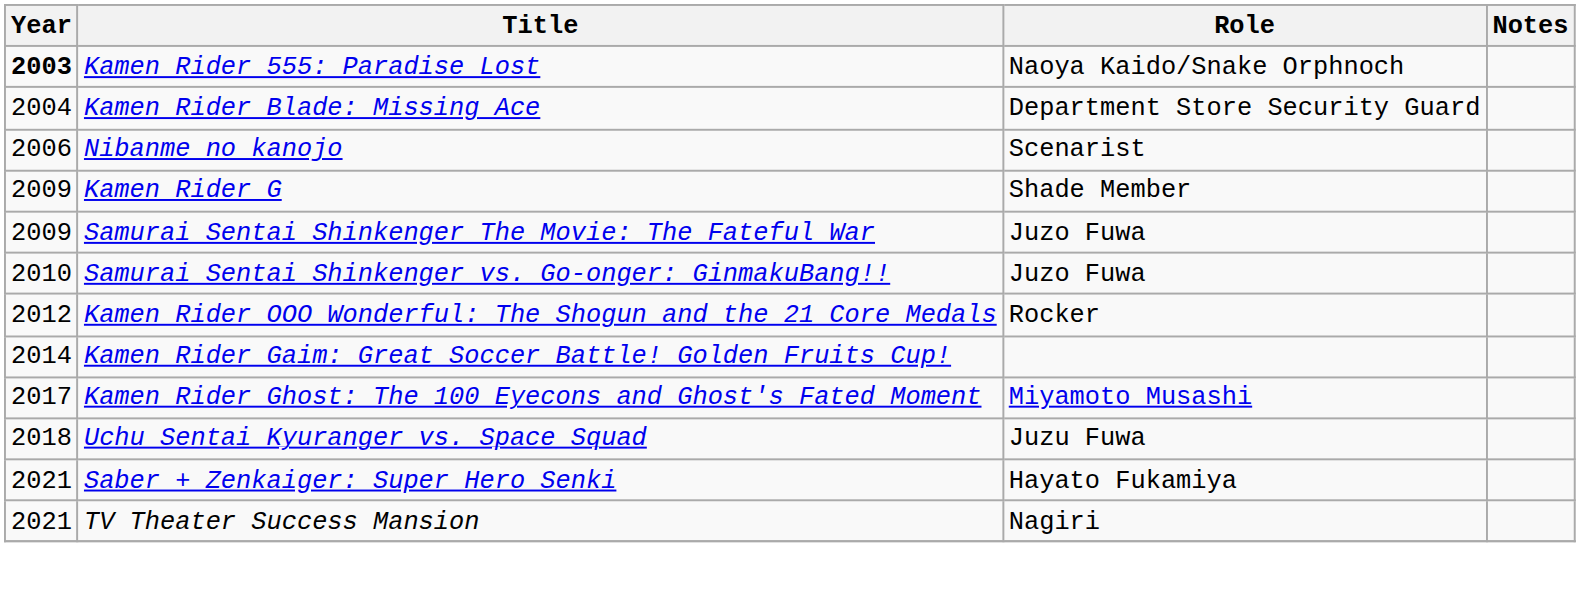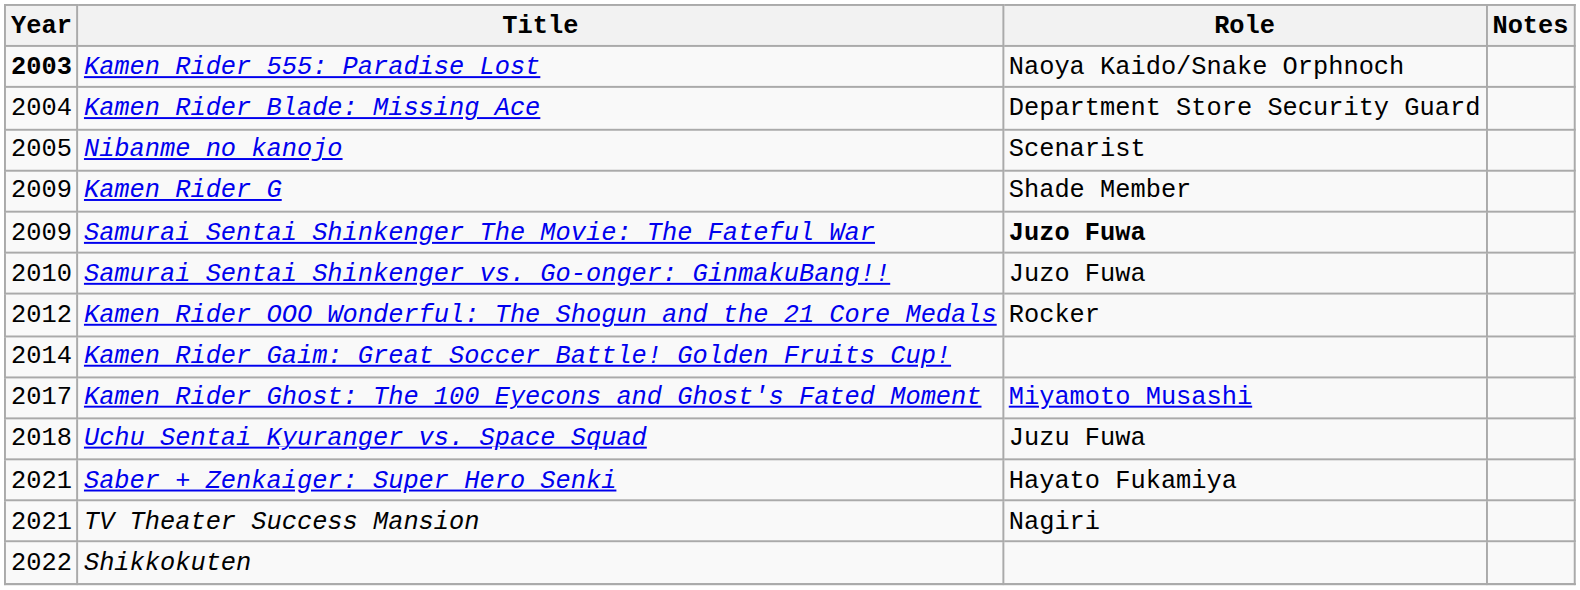 <table class="wikitable">
 <tr>
 <th>Year</th>
 <th>Title</th>
 <th>Role</th>
 <th>Notes</th>
 </tr>
 <tr>
 <td><strong>2003</strong></td>
 <td><em><a href='#'>Kamen Rider 555: Paradise Lost</a></em></td>
 <td>Naoya Kaido/Snake Orphnoch</td>
 <td></td>
 </tr>
 <tr>
 <td>2004</td>
 <td><em><a href='#'>Kamen Rider Blade: Missing Ace</a></em></td>
 <td>Department Store Security Guard</td>
 <td></td>
 </tr>
 <tr>
-<td>2006</td>
+<td>2005</td>
 <td><em><a href='#'>Nibanme no kanojo</a></em></td>
 <td>Scenarist</td>
 <td></td>
 </tr>
 <tr>
 <td>2009</td>
 <td><em><a href='#'>Kamen Rider G</a></em></td>
 <td>Shade Member</td>
 <td></td>
 </tr>
 <tr>
 <td>2009</td>
 <td><em><a href='#'>Samurai Sentai Shinkenger The Movie: The Fateful War</a></em></td>
-<td>Juzo Fuwa</td>
+<td><strong>Juzo Fuwa</strong></td>
 <td></td>
 </tr>
 <tr>
 <td>2010</td>
 <td><em><a href='#'>Samurai Sentai Shinkenger vs. Go-onger: GinmakuBang!!</a></em></td>
 <td>Juzo Fuwa</td>
 <td></td>
 </tr>
 <tr>
 <td>2012</td>
 <td><em><a href='#'>Kamen Rider OOO Wonderful: The Shogun and the 21 Core Medals</a></em></td>
 <td>Rocker</td>
 <td></td>
 </tr>
 <tr>
 <td>2014</td>
 <td><em><a href='#'>Kamen Rider Gaim: Great Soccer Battle! Golden Fruits Cup!</a></em></td>
 <td></td>
 <td></td>
 </tr>
 <tr>
 <td>2017</td>
 <td><em><a href='#'>Kamen Rider Ghost: The 100 Eyecons and Ghost's Fated Moment</a></em></td>
 <td><a href='#'>Miyamoto Musashi</a></td>
 <td></td>
 </tr>
 <tr>
 <td>2018</td>
 <td><em><a href='#'>Uchu Sentai Kyuranger vs. Space Squad</a></em></td>
 <td>Juzu Fuwa</td>
 <td></td>
 </tr>
 <tr>
 <td>2021</td>
 <td><em><a href='#'>Saber + Zenkaiger: Super Hero Senki</a></em></td>
 <td>Hayato Fukamiya</td>
 <td></td>
 </tr>
 <tr>
 <td>2021</td>
 <td><em>TV Theater Success Mansion</em></td>
 <td>Nagiri</td>
 <td></td>
 </tr>
 <tr>
+<td>2022</td>
+<td><em>Shikkokuten</em></td>
+<td></td>
+<td></td>
+</tr>
+<tr>
 </tr>
 </table>
